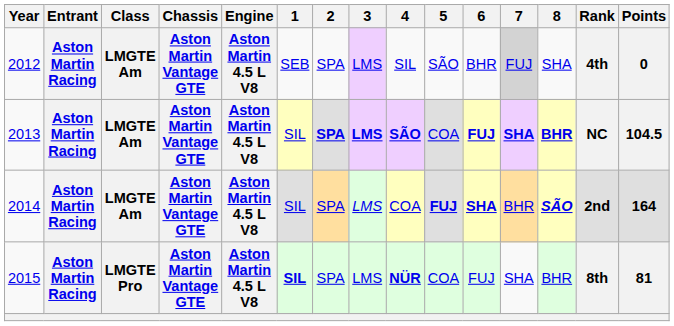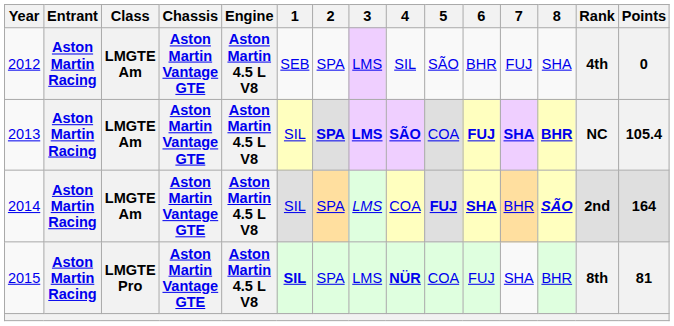 <table class="wikitable" style="text-align:center; font-size:90%">
 <tr>
 <th>Year</th>
 <th>Entrant</th>
 <th>Class</th>
 <th>Chassis</th>
 <th>Engine</th>
 <th>1</th>
 <th>2</th>
 <th>3</th>
 <th>4</th>
 <th>5</th>
 <th>6</th>
 <th>7</th>
 <th>8</th>
 <th>Rank</th>
 <th>Points</th>
 </tr>
 <tr>
 <td><a href='#'>2012</a></td>
 <th><a href='#'>Aston Martin Racing</a></th>
 <th>LMGTE Am</th>
 <th><a href='#'>Aston Martin Vantage GTE</a></th>
 <th><a href='#'>Aston Martin</a> 4.5 L V8</th>
 <td><a href='#'>SEB</a></td>
 <td><a href='#'>SPA</a></td>
 <td style="background:#EFCFFF;"><a href='#'>LMS</a><br></td>
 <td><a href='#'>SIL</a></td>
 <td><a href='#'>SÃO</a></td>
 <td><a href='#'>BHR</a></td>
-<td style="background: lightgrey;"><a href='#'>FUJ</a></td>
+<td><a href='#'>FUJ</a></td>
 <td><a href='#'>SHA</a></td>
 <th>4th</th>
 <th>0</th>
 </tr>
 <tr>
 <td><a href='#'>2013</a></td>
 <th><a href='#'>Aston Martin Racing</a></th>
 <th>LMGTE Am</th>
 <th><a href='#'>Aston Martin Vantage GTE</a></th>
 <th><a href='#'>Aston Martin</a> 4.5 L V8</th>
 <td style="background:#FFFFBF;"><a href='#'>SIL</a><br></td>
 <td style="background:#DFDFDF;"><strong><a href='#'>SPA</a></strong><br></td>
 <td style="background:#EFCFFF;"><strong><a href='#'>LMS</a></strong><br></td>
 <td style="background:#EFCFFF;"><strong><a href='#'>SÃO</a></strong><br></td>
 <td style="background:#DFDFDF;"><a href='#'>COA</a><br></td>
 <td style="background:#FFFFBF;"><strong><a href='#'>FUJ</a></strong><br></td>
 <td style="background:#EFCFFF;"><strong><a href='#'>SHA</a></strong><br></td>
 <td style="background:#FFFFBF;"><strong><a href='#'>BHR</a></strong><br></td>
 <th>NC</th>
-<th>104.5</th>
+<th>105.4</th>
 </tr>
 <tr>
 <td><a href='#'>2014</a></td>
 <th><a href='#'>Aston Martin Racing</a></th>
 <th>LMGTE Am</th>
 <th><a href='#'>Aston Martin Vantage GTE</a></th>
 <th><a href='#'>Aston Martin</a> 4.5 L V8</th>
 <td style="background:#DFDFDF;"><a href='#'>SIL</a><br></td>
 <td style="background:#FFDF9F;"><a href='#'>SPA</a><br></td>
 <td style="background:#DFFFDF;"><em><a href='#'>LMS</a></em><br></td>
 <td style="background:#FFFFBF;"><a href='#'>COA</a><br></td>
 <td style="background:#DFDFDF;"><strong><a href='#'>FUJ</a></strong><br></td>
 <td style="background:#FFFFBF;"><strong><a href='#'>SHA</a></strong><br></td>
 <td style="background:#FFDF9F;"><a href='#'>BHR</a><br></td>
 <td style="background:#FFFFBF;"><strong><em><a href='#'>SÃO</a></em></strong><br></td>
 <th style="background:#DFDFDF;">2nd</th>
 <th style="background:#DFDFDF;">164</th>
 </tr>
 <tr>
 <td><a href='#'>2015</a></td>
 <th><a href='#'>Aston Martin Racing</a></th>
 <th>LMGTE Pro</th>
 <th><a href='#'>Aston Martin Vantage GTE</a></th>
 <th><a href='#'>Aston Martin</a> 4.5 L V8</th>
 <td style="background:#DFFFDF;"><strong><a href='#'>SIL</a></strong><br></td>
 <td style="background:#DFFFDF;"><a href='#'>SPA</a><br></td>
 <td style="background:#DFFFDF;"><a href='#'>LMS</a><br></td>
 <td style="background:#DFFFDF;"><strong><a href='#'>NÜR</a><br></strong></td>
 <td style="background:#DFFFDF;"><a href='#'>COA</a><br></td>
 <td style="background:#DFFFDF;"><a href='#'>FUJ</a><br></td>
 <td><a href='#'>SHA</a></td>
 <td style="background:#DFFFDF;"><a href='#'>BHR</a><br></td>
 <th>8th</th>
 <th>81</th>
 </tr>
 <tr>
 <th colspan="15"></th>
 </tr>
 </table>
